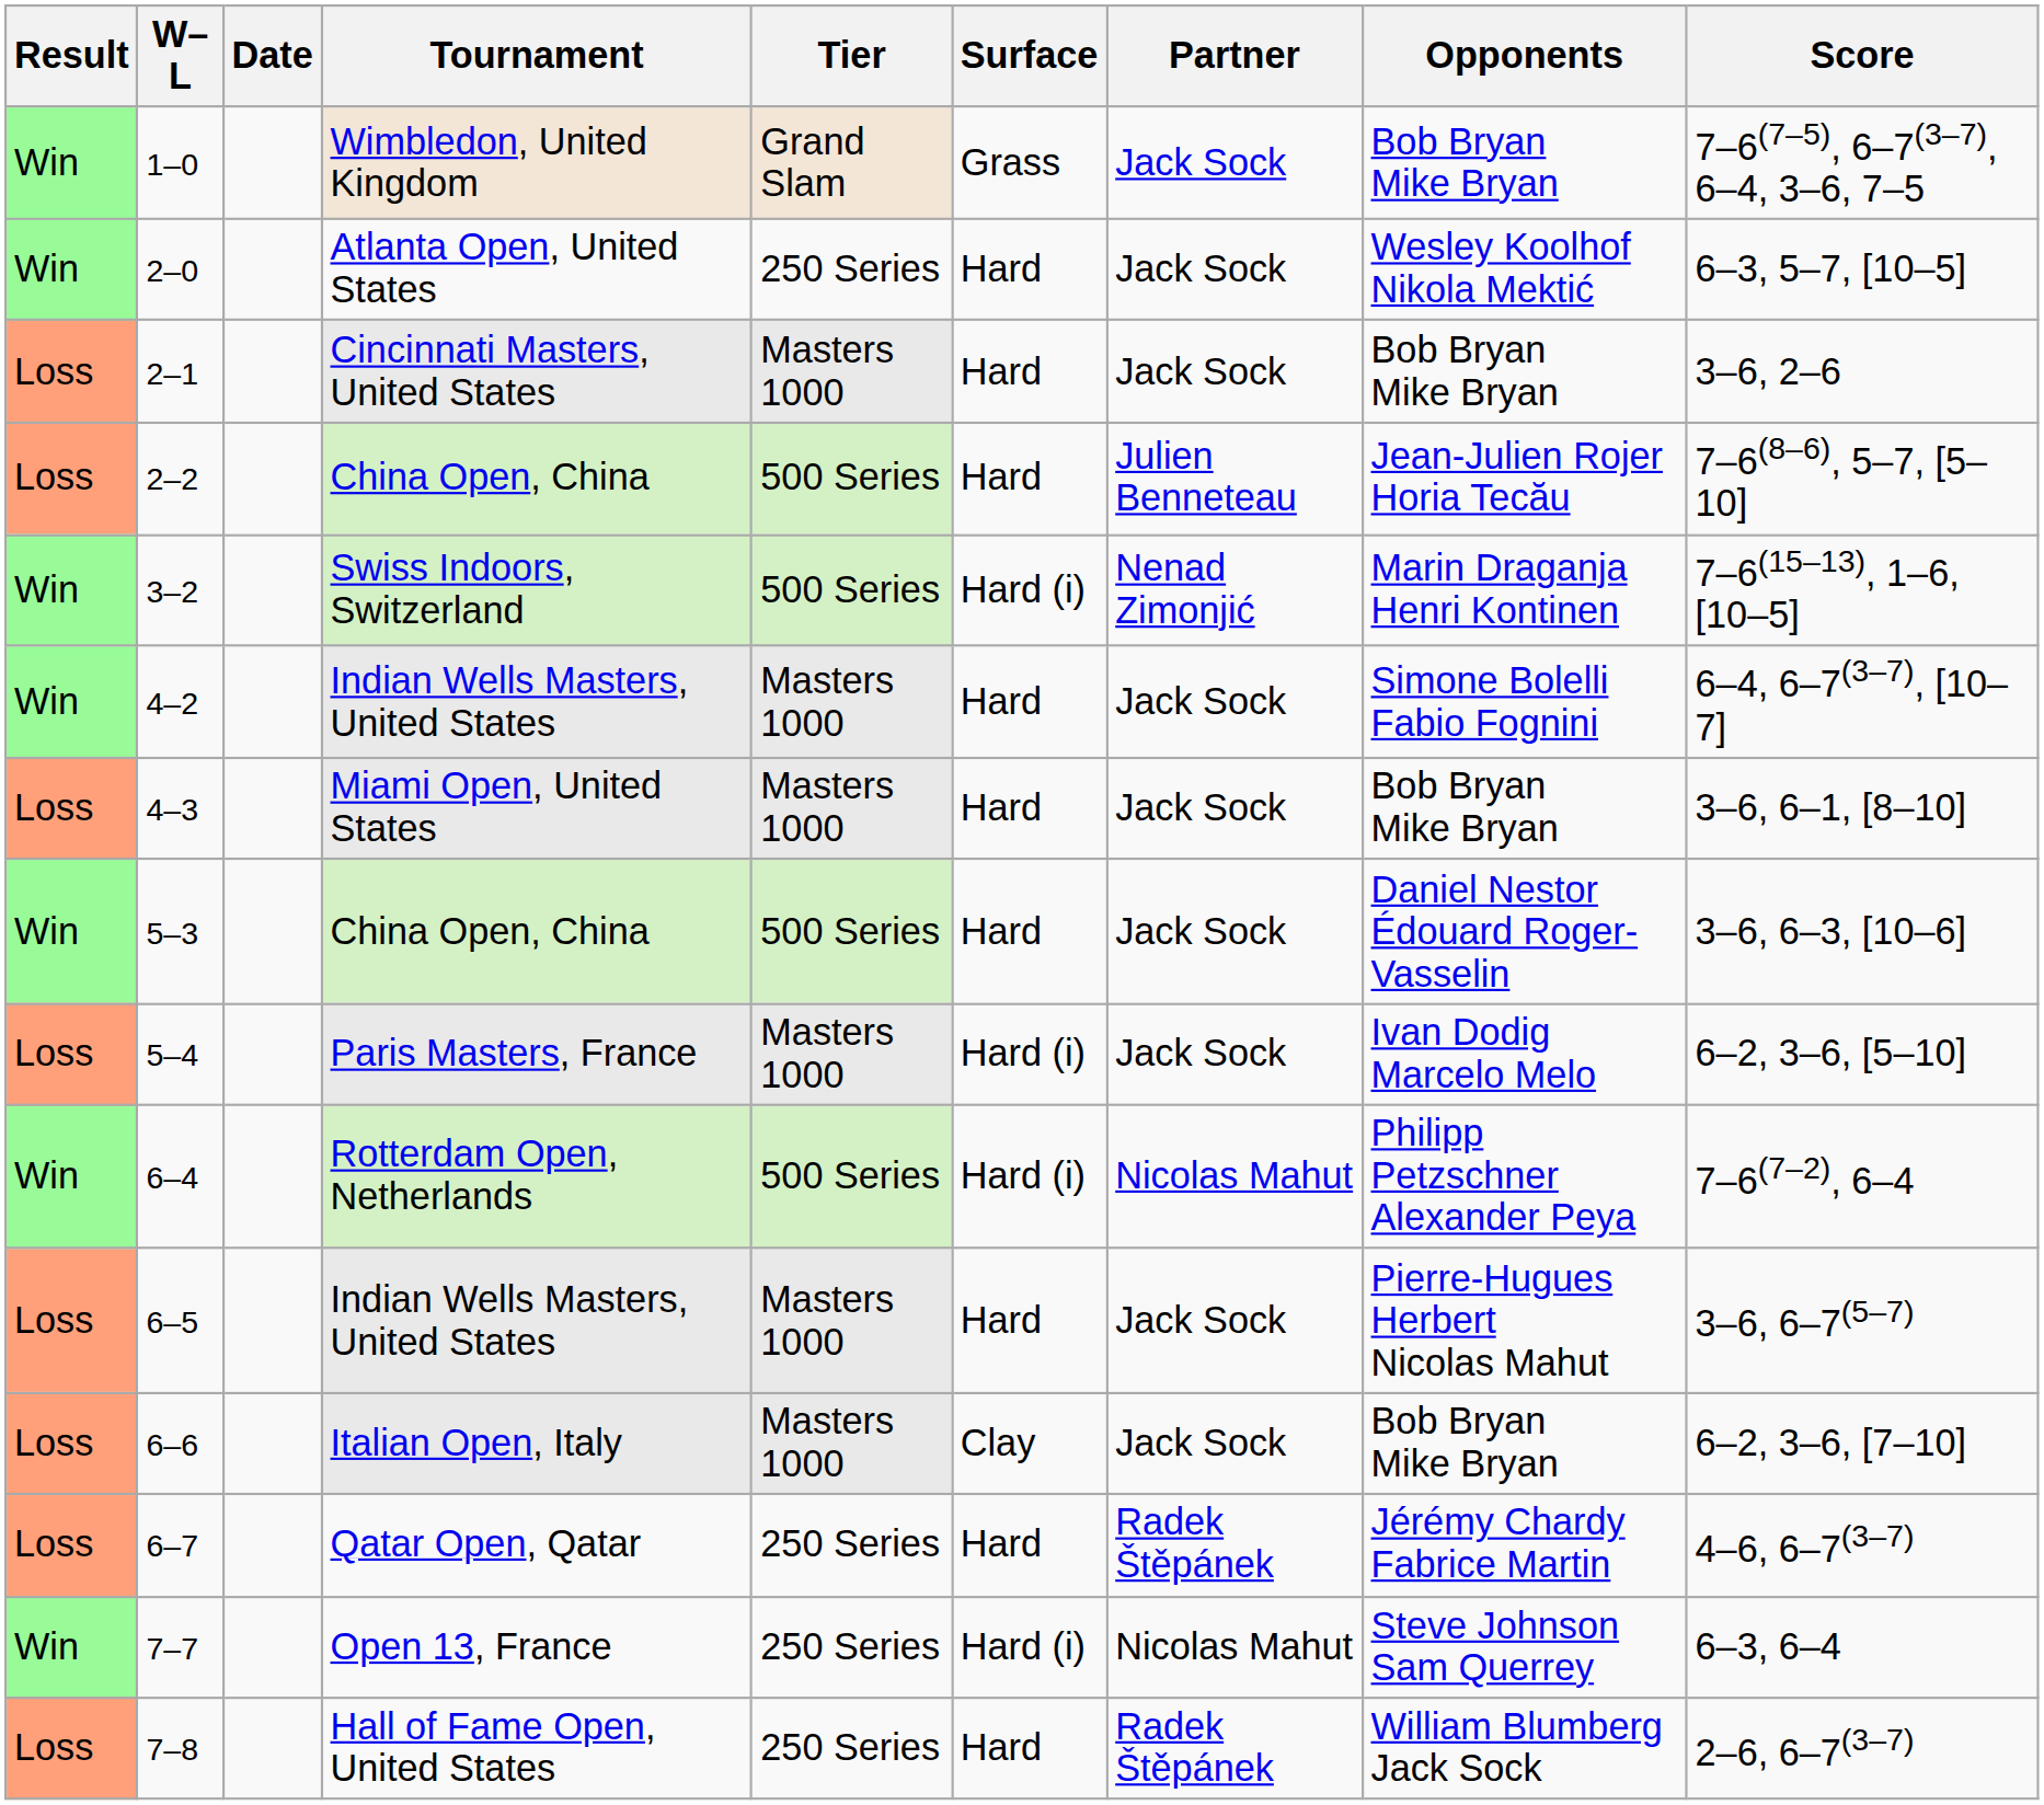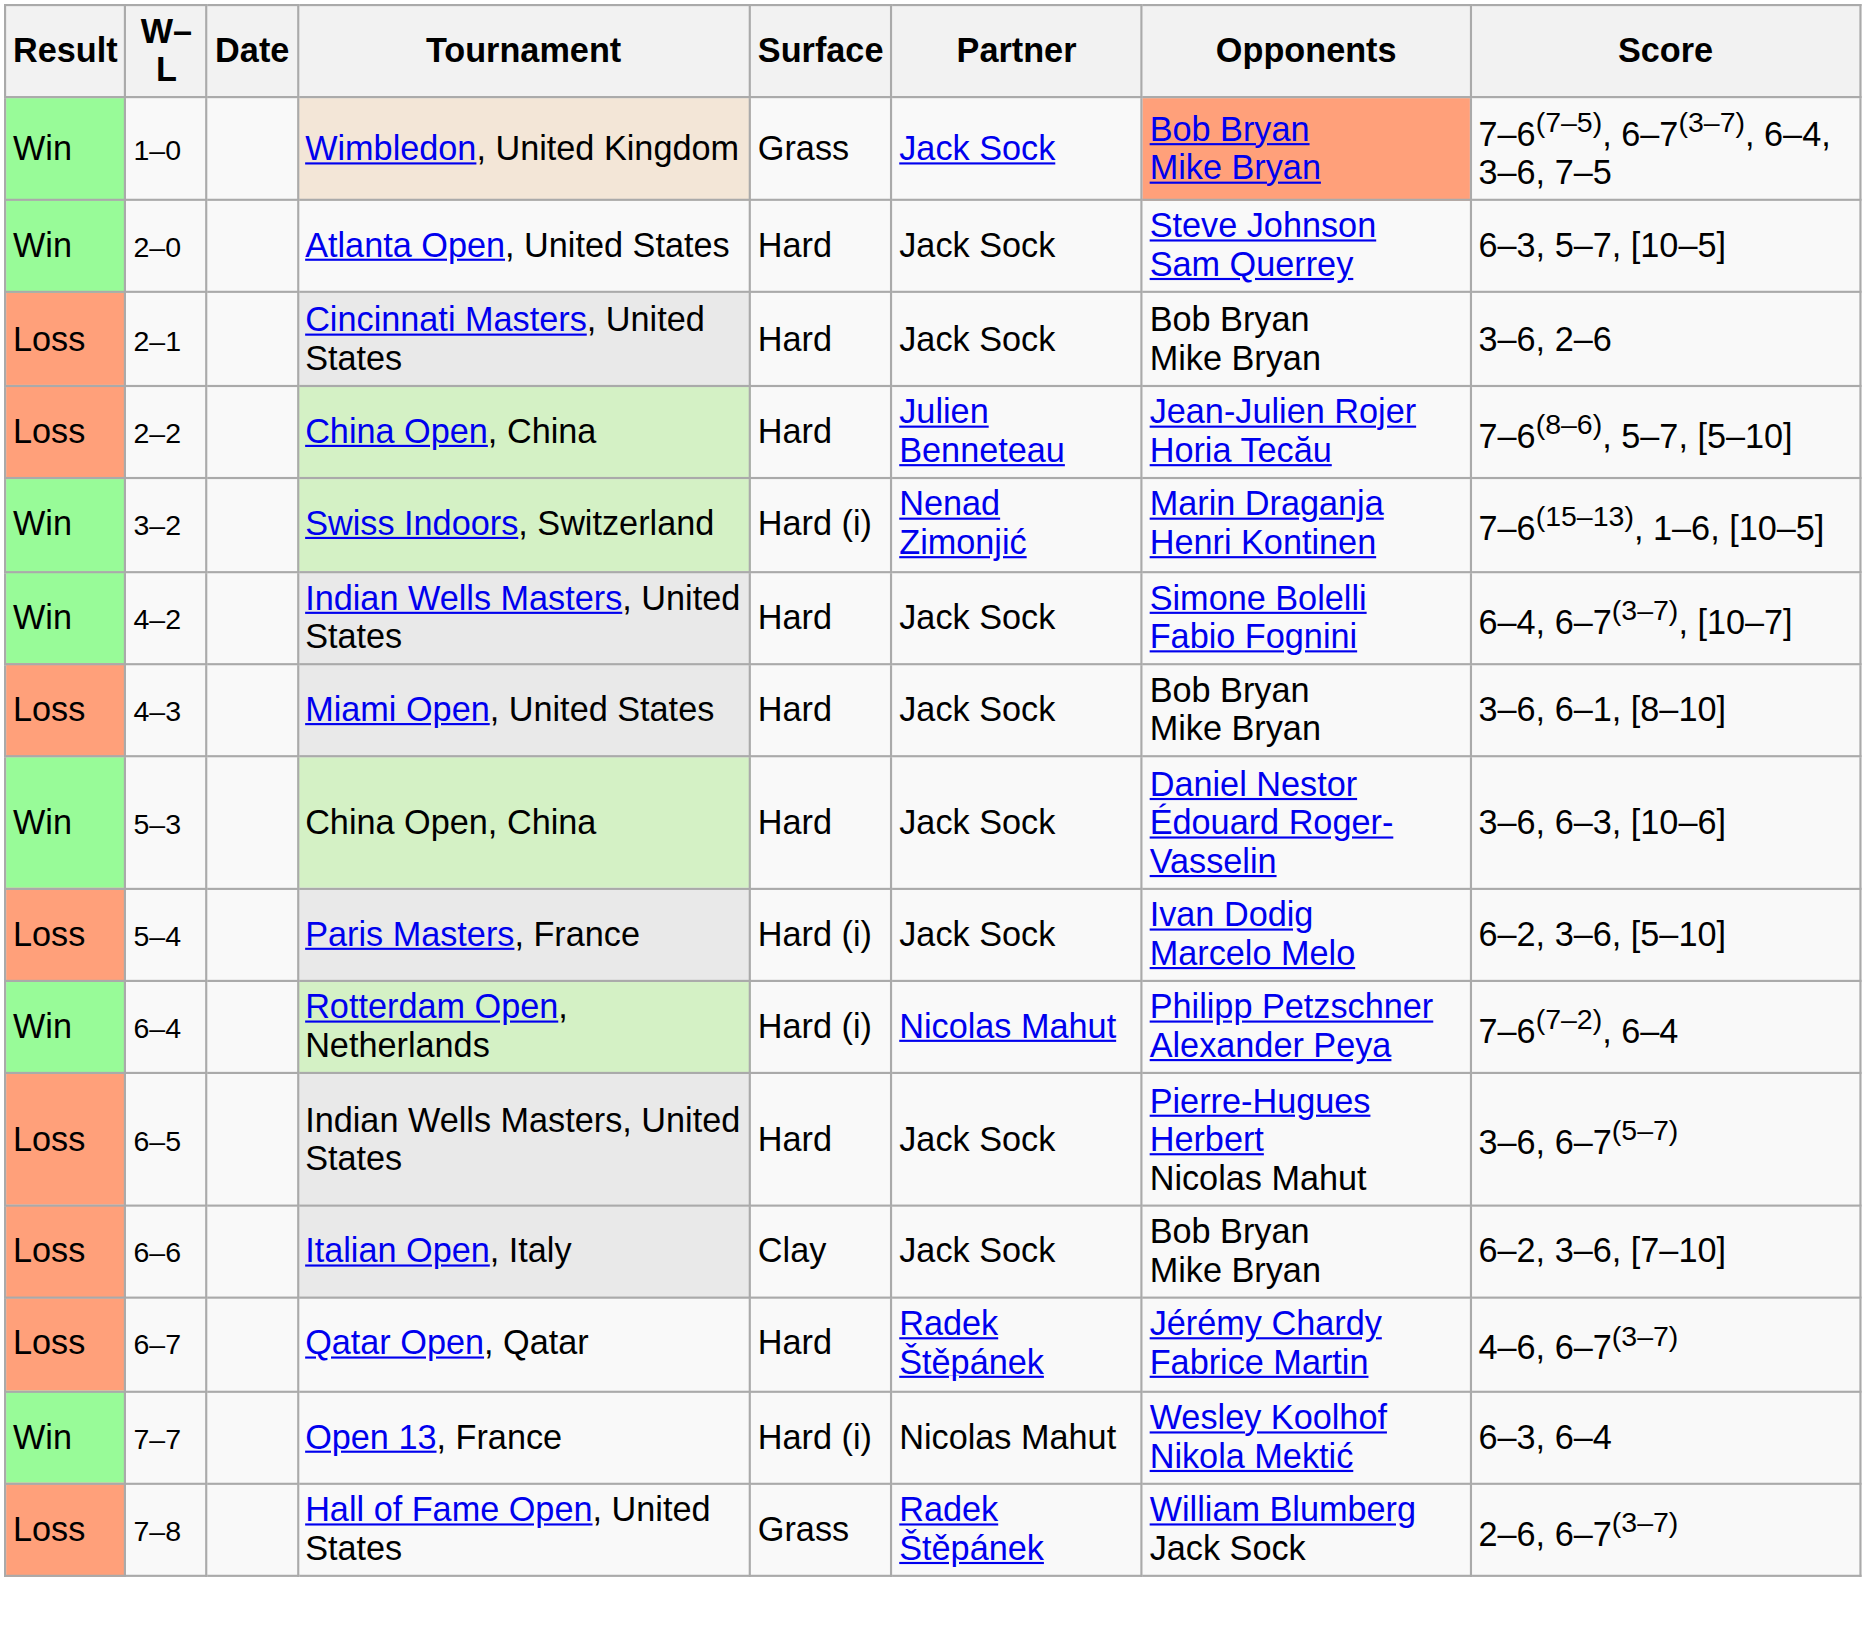 <table class="sortable wikitable nowrap">
 <tr>
 <th>Result</th>
 <th class="unsortable">W–L</th>
 <th>Date</th>
 <th>Tournament</th>
-<th>Tier</th>
 <th>Surface</th>
 <th>Partner</th>
 <th>Opponents</th>
 <th class="unsortable">Score</th>
 </tr>
 <tr>
 <td style="background:#98fb98;">Win</td>
 <td><small>1–0</small></td>
 <td><a href='#'></a></td>
 <td style="background:#f3e6d7;"><a href='#'>Wimbledon</a>, United Kingdom</td>
-<td style="background:#f3e6d7;">Grand Slam</td>
 <td>Grass</td>
 <td> <a href='#'>Jack Sock</a></td>
-<td> <a href='#'>Bob Bryan</a> <br>  <a href='#'>Mike Bryan</a></td>
+<td style="background: lightsalmon;"> <a href='#'>Bob Bryan</a> <br>  <a href='#'>Mike Bryan</a></td>
 <td>7–6<sup>(7–5)</sup>, 6–7<sup>(3–7)</sup>, 6–4, 3–6, 7–5</td>
 </tr>
 <tr>
 <td style="background:#98fb98;">Win</td>
 <td><small>2–0</small></td>
 <td><a href='#'></a></td>
 <td><a href='#'>Atlanta Open</a>, United States</td>
-<td>250 Series</td>
 <td>Hard</td>
 <td> Jack Sock</td>
-<td> <a href='#'>Wesley Koolhof</a><br> <a href='#'>Nikola Mektić</a></td>
+<td> <a href='#'>Steve Johnson</a> <br>  <a href='#'>Sam Querrey</a></td>
 <td>6–3, 5–7, [10–5]</td>
 </tr>
 <tr>
 <td style="background:#ffa07a;">Loss</td>
 <td><small>2–1</small></td>
 <td><a href='#'></a></td>
 <td style="background:#e9e9e9;"><a href='#'>Cincinnati Masters</a>, United States</td>
-<td style="background:#e9e9e9;">Masters 1000</td>
 <td>Hard</td>
 <td> Jack Sock</td>
 <td> Bob Bryan <br>  Mike Bryan</td>
 <td>3–6, 2–6</td>
 </tr>
 <tr>
 <td style="background:#ffa07a;">Loss</td>
 <td><small>2–2</small></td>
 <td><a href='#'></a></td>
 <td style="background:#d4f1c5;"><a href='#'>China Open</a>, China</td>
-<td style="background:#d4f1c5;">500 Series</td>
 <td>Hard</td>
 <td> <a href='#'>Julien Benneteau</a></td>
 <td> <a href='#'>Jean-Julien Rojer</a> <br>  <a href='#'>Horia Tecău</a></td>
 <td>7–6<sup>(8–6)</sup>, 5–7, [5–10]</td>
 </tr>
 <tr>
 <td style="background:#98fb98;">Win</td>
 <td><small>3–2</small></td>
 <td><a href='#'></a></td>
 <td style="background:#d4f1c5;"><a href='#'>Swiss Indoors</a>, Switzerland</td>
-<td style="background:#d4f1c5;">500 Series</td>
 <td>Hard (i)</td>
 <td> <a href='#'>Nenad Zimonjić</a></td>
 <td> <a href='#'>Marin Draganja</a> <br>  <a href='#'>Henri Kontinen</a></td>
 <td>7–6<sup>(15–13)</sup>, 1–6, [10–5]</td>
 </tr>
 <tr>
 <td style="background:#98fb98;">Win</td>
 <td><small>4–2</small></td>
 <td><a href='#'></a></td>
 <td style="background:#e9e9e9;"><a href='#'>Indian Wells Masters</a>, United States</td>
-<td style="background:#e9e9e9;">Masters 1000</td>
 <td>Hard</td>
 <td> Jack Sock</td>
 <td> <a href='#'>Simone Bolelli</a> <br>  <a href='#'>Fabio Fognini</a></td>
 <td>6–4, 6–7<sup>(3–7)</sup>, [10–7]</td>
 </tr>
 <tr>
 <td style="background:#ffa07a;">Loss</td>
 <td><small>4–3</small></td>
 <td><a href='#'></a></td>
 <td style="background:#e9e9e9;"><a href='#'>Miami Open</a>, United States</td>
-<td style="background:#e9e9e9;">Masters 1000</td>
 <td>Hard</td>
 <td> Jack Sock</td>
 <td> Bob Bryan <br>  Mike Bryan</td>
 <td>3–6, 6–1, [8–10]</td>
 </tr>
 <tr>
 <td style="background:#98fb98;">Win</td>
 <td><small>5–3</small></td>
 <td><a href='#'></a></td>
 <td style="background:#d4f1c5;">China Open, China</td>
-<td style="background:#d4f1c5;">500 Series</td>
 <td>Hard</td>
 <td> Jack Sock</td>
 <td> <a href='#'>Daniel Nestor</a> <br>  <a href='#'>Édouard Roger-Vasselin</a></td>
 <td>3–6, 6–3, [10–6]</td>
 </tr>
 <tr>
 <td style="background:#ffa07a;">Loss</td>
 <td><small>5–4</small></td>
 <td><a href='#'></a></td>
 <td style="background:#e9e9e9;"><a href='#'>Paris Masters</a>, France</td>
-<td style="background:#e9e9e9;">Masters 1000</td>
 <td>Hard (i)</td>
 <td> Jack Sock</td>
 <td> <a href='#'>Ivan Dodig</a> <br>  <a href='#'>Marcelo Melo</a></td>
 <td>6–2, 3–6, [5–10]</td>
 </tr>
 <tr>
 <td style="background:#98fb98;">Win</td>
 <td><small>6–4</small></td>
 <td><a href='#'></a></td>
 <td style="background:#d4f1c5;"><a href='#'>Rotterdam Open</a>, Netherlands</td>
-<td style="background:#d4f1c5;">500 Series</td>
 <td>Hard (i)</td>
 <td> <a href='#'>Nicolas Mahut</a></td>
 <td> <a href='#'>Philipp Petzschner</a> <br>  <a href='#'>Alexander Peya</a></td>
 <td>7–6<sup>(7–2)</sup>, 6–4</td>
 </tr>
 <tr>
 <td style="background:#ffa07a;">Loss</td>
 <td><small>6–5</small></td>
 <td><a href='#'></a></td>
 <td style="background:#e9e9e9;">Indian Wells Masters, United States</td>
-<td style="background:#e9e9e9;">Masters 1000</td>
 <td>Hard</td>
 <td> Jack Sock</td>
 <td> <a href='#'>Pierre-Hugues Herbert</a> <br>  Nicolas Mahut</td>
 <td>3–6, 6–7<sup>(5–7)</sup></td>
 </tr>
 <tr>
 <td style="background:#ffa07a;">Loss</td>
 <td><small>6–6</small></td>
 <td><a href='#'></a></td>
 <td style="background:#e9e9e9;"><a href='#'>Italian Open</a>, Italy</td>
-<td style="background:#e9e9e9;">Masters 1000</td>
 <td>Clay</td>
 <td> Jack Sock</td>
 <td> Bob Bryan <br>  Mike Bryan</td>
 <td>6–2, 3–6, [7–10]</td>
 </tr>
 <tr>
 <td style="background:#ffa07a;">Loss</td>
 <td><small>6–7</small></td>
 <td><a href='#'></a></td>
 <td><a href='#'>Qatar Open</a>, Qatar</td>
-<td>250 Series</td>
 <td>Hard</td>
 <td> <a href='#'>Radek Štěpánek</a></td>
 <td> <a href='#'>Jérémy Chardy</a> <br>  <a href='#'>Fabrice Martin</a></td>
 <td>4–6, 6–7<sup>(3–7)</sup></td>
 </tr>
 <tr>
 <td style="background:#98fb98;">Win</td>
 <td><small>7–7</small></td>
 <td><a href='#'></a></td>
 <td><a href='#'>Open 13</a>, France</td>
-<td>250 Series</td>
 <td>Hard (i)</td>
 <td> Nicolas Mahut</td>
-<td> <a href='#'>Steve Johnson</a> <br>  <a href='#'>Sam Querrey</a></td>
+<td> <a href='#'>Wesley Koolhof</a><br> <a href='#'>Nikola Mektić</a></td>
 <td>6–3, 6–4</td>
 </tr>
 <tr>
 <td style="background:#ffa07a;">Loss</td>
 <td><small>7–8</small></td>
 <td><a href='#'></a></td>
 <td><a href='#'>Hall of Fame Open</a>, United States</td>
-<td>250 Series</td>
-<td>Hard</td>
+<td>Grass</td>
 <td> <a href='#'>Radek Štěpánek</a></td>
 <td> <a href='#'>William Blumberg</a><br> Jack Sock</td>
 <td>2–6, 6–7<sup>(3–7)</sup></td>
 </tr>
 </table>
